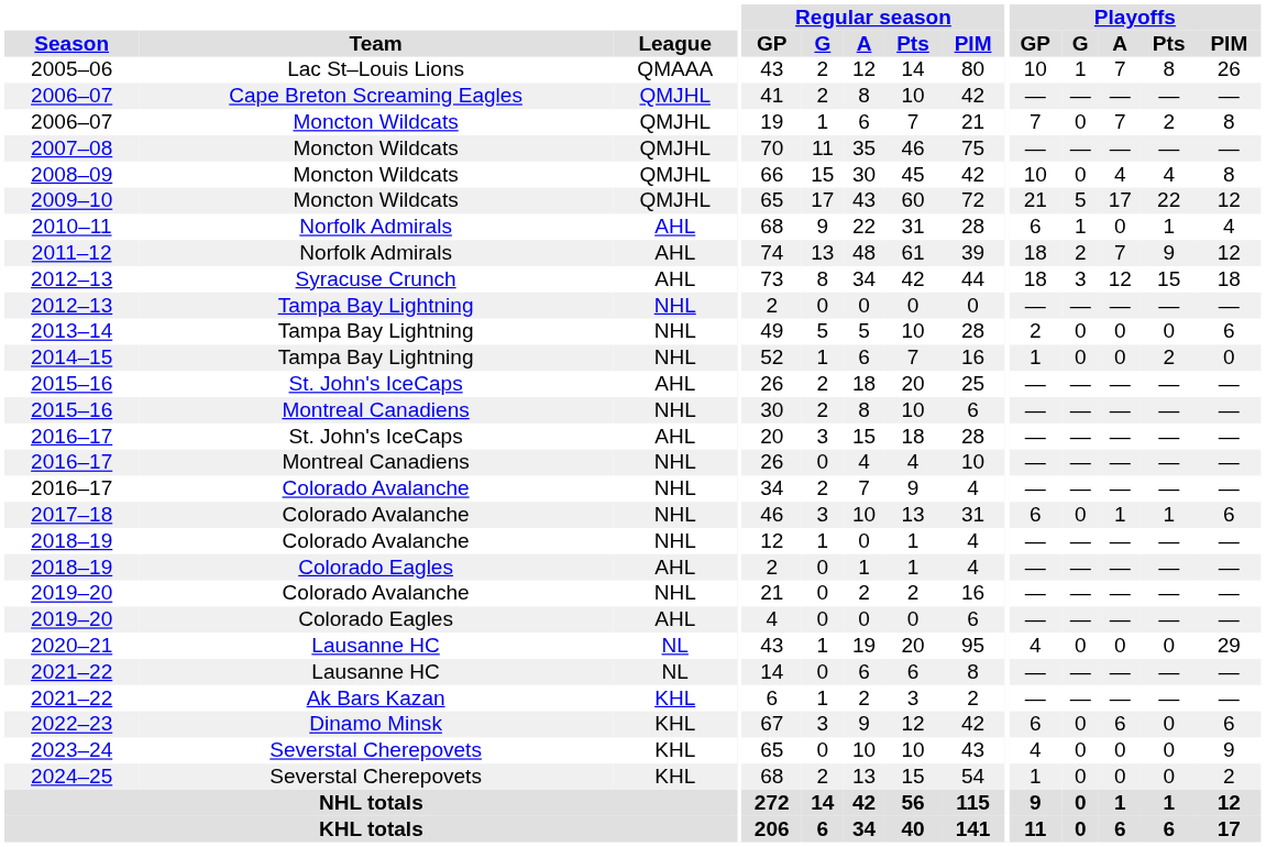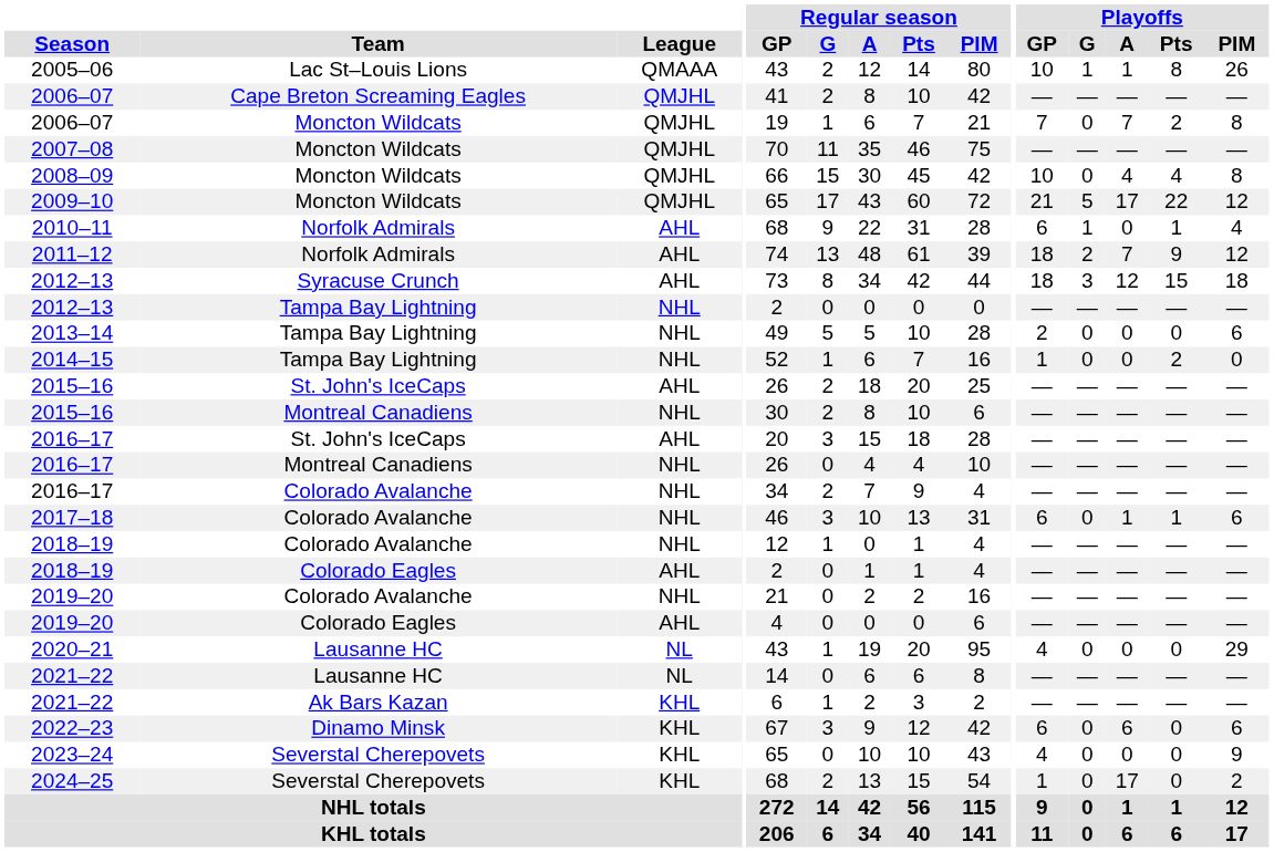 <table border="0" cellpadding="1" cellspacing="0" style="text-align:center; width:60em">
 <tr bgcolor="#e0e0e0">
 <th colspan="3" bgcolor="#ffffff"></th>
 <th rowspan="99" bgcolor="#ffffff"></th>
 <th colspan="5"><a href='#'>Regular season</a></th>
 <th rowspan="99" bgcolor="#ffffff"></th>
 <th colspan="5"><a href='#'>Playoffs</a></th>
 </tr>
 <tr bgcolor="#e0e0e0">
 <th><a href='#'>Season</a></th>
 <th>Team</th>
 <th>League</th>
 <th>GP</th>
 <th><a href='#'>G</a></th>
 <th><a href='#'>A</a></th>
 <th><a href='#'>Pts</a></th>
 <th><a href='#'>PIM</a></th>
 <th>GP</th>
 <th>G</th>
 <th>A</th>
 <th>Pts</th>
 <th>PIM</th>
 </tr>
 <tr>
 <td>2005–06</td>
 <td>Lac St–Louis Lions</td>
 <td>QMAAA</td>
 <td>43</td>
 <td>2</td>
 <td>12</td>
 <td>14</td>
 <td>80</td>
 <td>10</td>
 <td>1</td>
-<td>7</td>
+<td>1</td>
 <td>8</td>
 <td>26</td>
 </tr>
 <tr bgcolor="#f0f0f0">
 <td><a href='#'>2006–07</a></td>
 <td><a href='#'>Cape Breton Screaming Eagles</a></td>
 <td><a href='#'>QMJHL</a></td>
 <td>41</td>
 <td>2</td>
 <td>8</td>
 <td>10</td>
 <td>42</td>
 <td>—</td>
 <td>—</td>
 <td>—</td>
 <td>—</td>
 <td>—</td>
 </tr>
 <tr>
 <td>2006–07</td>
 <td><a href='#'>Moncton Wildcats</a></td>
 <td>QMJHL</td>
 <td>19</td>
 <td>1</td>
 <td>6</td>
 <td>7</td>
 <td>21</td>
 <td>7</td>
 <td>0</td>
 <td>7</td>
 <td>2</td>
 <td>8</td>
 </tr>
 <tr bgcolor="#f0f0f0">
 <td><a href='#'>2007–08</a></td>
 <td>Moncton Wildcats</td>
 <td>QMJHL</td>
 <td>70</td>
 <td>11</td>
 <td>35</td>
 <td>46</td>
 <td>75</td>
 <td>—</td>
 <td>—</td>
 <td>—</td>
 <td>—</td>
 <td>—</td>
 </tr>
 <tr>
 <td><a href='#'>2008–09</a></td>
 <td>Moncton Wildcats</td>
 <td>QMJHL</td>
 <td>66</td>
 <td>15</td>
 <td>30</td>
 <td>45</td>
 <td>42</td>
 <td>10</td>
 <td>0</td>
 <td>4</td>
 <td>4</td>
 <td>8</td>
 </tr>
 <tr bgcolor="#f0f0f0">
 <td><a href='#'>2009–10</a></td>
 <td>Moncton Wildcats</td>
 <td>QMJHL</td>
 <td>65</td>
 <td>17</td>
 <td>43</td>
 <td>60</td>
 <td>72</td>
 <td>21</td>
 <td>5</td>
 <td>17</td>
 <td>22</td>
 <td>12</td>
 </tr>
 <tr>
 <td><a href='#'>2010–11</a></td>
 <td><a href='#'>Norfolk Admirals</a></td>
 <td><a href='#'>AHL</a></td>
 <td>68</td>
 <td>9</td>
 <td>22</td>
 <td>31</td>
 <td>28</td>
 <td>6</td>
 <td>1</td>
 <td>0</td>
 <td>1</td>
 <td>4</td>
 </tr>
 <tr bgcolor="#f0f0f0">
 <td><a href='#'>2011–12</a></td>
 <td>Norfolk Admirals</td>
 <td>AHL</td>
 <td>74</td>
 <td>13</td>
 <td>48</td>
 <td>61</td>
 <td>39</td>
 <td>18</td>
 <td>2</td>
 <td>7</td>
 <td>9</td>
 <td>12</td>
 </tr>
 <tr>
 <td><a href='#'>2012–13</a></td>
 <td><a href='#'>Syracuse Crunch</a></td>
 <td>AHL</td>
 <td>73</td>
 <td>8</td>
 <td>34</td>
 <td>42</td>
 <td>44</td>
 <td>18</td>
 <td>3</td>
 <td>12</td>
 <td>15</td>
 <td>18</td>
 </tr>
 <tr bgcolor="#f0f0f0">
 <td><a href='#'>2012–13</a></td>
 <td><a href='#'>Tampa Bay Lightning</a></td>
 <td><a href='#'>NHL</a></td>
 <td>2</td>
 <td>0</td>
 <td>0</td>
 <td>0</td>
 <td>0</td>
 <td>—</td>
 <td>—</td>
 <td>—</td>
 <td>—</td>
 <td>—</td>
 </tr>
 <tr>
 <td><a href='#'>2013–14</a></td>
 <td>Tampa Bay Lightning</td>
 <td>NHL</td>
 <td>49</td>
 <td>5</td>
 <td>5</td>
 <td>10</td>
 <td>28</td>
 <td>2</td>
 <td>0</td>
 <td>0</td>
 <td>0</td>
 <td>6</td>
 </tr>
 <tr bgcolor="#f0f0f0">
 <td><a href='#'>2014–15</a></td>
 <td>Tampa Bay Lightning</td>
 <td>NHL</td>
 <td>52</td>
 <td>1</td>
 <td>6</td>
 <td>7</td>
 <td>16</td>
 <td>1</td>
 <td>0</td>
 <td>0</td>
 <td>2</td>
 <td>0</td>
 </tr>
 <tr>
 <td><a href='#'>2015–16</a></td>
 <td><a href='#'>St. John's IceCaps</a></td>
 <td>AHL</td>
 <td>26</td>
 <td>2</td>
 <td>18</td>
 <td>20</td>
 <td>25</td>
 <td>—</td>
 <td>—</td>
 <td>—</td>
 <td>—</td>
 <td>—</td>
 </tr>
 <tr bgcolor="#f0f0f0">
 <td><a href='#'>2015–16</a></td>
 <td><a href='#'>Montreal Canadiens</a></td>
 <td>NHL</td>
 <td>30</td>
 <td>2</td>
 <td>8</td>
 <td>10</td>
 <td>6</td>
 <td>—</td>
 <td>—</td>
 <td>—</td>
 <td>—</td>
 <td>—</td>
 </tr>
 <tr>
 <td><a href='#'>2016–17</a></td>
 <td>St. John's IceCaps</td>
 <td>AHL</td>
 <td>20</td>
 <td>3</td>
 <td>15</td>
 <td>18</td>
 <td>28</td>
 <td>—</td>
 <td>—</td>
 <td>—</td>
 <td>—</td>
 <td>—</td>
 </tr>
 <tr bgcolor="#f0f0f0">
 <td><a href='#'>2016–17</a></td>
 <td>Montreal Canadiens</td>
 <td>NHL</td>
 <td>26</td>
 <td>0</td>
 <td>4</td>
 <td>4</td>
 <td>10</td>
 <td>—</td>
 <td>—</td>
 <td>—</td>
 <td>—</td>
 <td>—</td>
 </tr>
 <tr>
 <td>2016–17</td>
 <td><a href='#'>Colorado Avalanche</a></td>
 <td>NHL</td>
 <td>34</td>
 <td>2</td>
 <td>7</td>
 <td>9</td>
 <td>4</td>
 <td>—</td>
 <td>—</td>
 <td>—</td>
 <td>—</td>
 <td>—</td>
 </tr>
 <tr bgcolor="#f0f0f0">
 <td><a href='#'>2017–18</a></td>
 <td>Colorado Avalanche</td>
 <td>NHL</td>
 <td>46</td>
 <td>3</td>
 <td>10</td>
 <td>13</td>
 <td>31</td>
 <td>6</td>
 <td>0</td>
 <td>1</td>
 <td>1</td>
 <td>6</td>
 </tr>
 <tr>
 <td><a href='#'>2018–19</a></td>
 <td>Colorado Avalanche</td>
 <td>NHL</td>
 <td>12</td>
 <td>1</td>
 <td>0</td>
 <td>1</td>
 <td>4</td>
 <td>—</td>
 <td>—</td>
 <td>—</td>
 <td>—</td>
 <td>—</td>
 </tr>
 <tr bgcolor="#f0f0f0">
 <td><a href='#'>2018–19</a></td>
 <td><a href='#'>Colorado Eagles</a></td>
 <td>AHL</td>
 <td>2</td>
 <td>0</td>
 <td>1</td>
 <td>1</td>
 <td>4</td>
 <td>—</td>
 <td>—</td>
 <td>—</td>
 <td>—</td>
 <td>—</td>
 </tr>
 <tr>
 <td><a href='#'>2019–20</a></td>
 <td>Colorado Avalanche</td>
 <td>NHL</td>
 <td>21</td>
 <td>0</td>
 <td>2</td>
 <td>2</td>
 <td>16</td>
 <td>—</td>
 <td>—</td>
 <td>—</td>
 <td>—</td>
 <td>—</td>
 </tr>
 <tr bgcolor="#f0f0f0">
 <td><a href='#'>2019–20</a></td>
 <td>Colorado Eagles</td>
 <td>AHL</td>
 <td>4</td>
 <td>0</td>
 <td>0</td>
 <td>0</td>
 <td>6</td>
 <td>—</td>
 <td>—</td>
 <td>—</td>
 <td>—</td>
 <td>—</td>
 </tr>
 <tr>
 <td><a href='#'>2020–21</a></td>
 <td><a href='#'>Lausanne HC</a></td>
 <td><a href='#'>NL</a></td>
 <td>43</td>
 <td>1</td>
 <td>19</td>
 <td>20</td>
 <td>95</td>
 <td>4</td>
 <td>0</td>
 <td>0</td>
 <td>0</td>
 <td>29</td>
 </tr>
 <tr bgcolor="#f0f0f0">
 <td><a href='#'>2021–22</a></td>
 <td>Lausanne HC</td>
 <td>NL</td>
 <td>14</td>
 <td>0</td>
 <td>6</td>
 <td>6</td>
 <td>8</td>
 <td>—</td>
 <td>—</td>
 <td>—</td>
 <td>—</td>
 <td>—</td>
 </tr>
 <tr>
 <td><a href='#'>2021–22</a></td>
 <td><a href='#'>Ak Bars Kazan</a></td>
 <td><a href='#'>KHL</a></td>
 <td>6</td>
 <td>1</td>
 <td>2</td>
 <td>3</td>
 <td>2</td>
 <td>—</td>
 <td>—</td>
 <td>—</td>
 <td>—</td>
 <td>—</td>
 </tr>
 <tr bgcolor="#f0f0f0">
 <td><a href='#'>2022–23</a></td>
 <td><a href='#'>Dinamo Minsk</a></td>
 <td>KHL</td>
 <td>67</td>
 <td>3</td>
 <td>9</td>
 <td>12</td>
 <td>42</td>
 <td>6</td>
 <td>0</td>
 <td>6</td>
 <td>0</td>
 <td>6</td>
 </tr>
 <tr>
 <td><a href='#'>2023–24</a></td>
 <td><a href='#'>Severstal Cherepovets</a></td>
 <td>KHL</td>
 <td>65</td>
 <td>0</td>
 <td>10</td>
 <td>10</td>
 <td>43</td>
 <td>4</td>
 <td>0</td>
 <td>0</td>
 <td>0</td>
 <td>9</td>
 </tr>
 <tr bgcolor="#f0f0f0">
 <td><a href='#'>2024–25</a></td>
 <td>Severstal Cherepovets</td>
 <td>KHL</td>
 <td>68</td>
 <td>2</td>
 <td>13</td>
 <td>15</td>
 <td>54</td>
 <td>1</td>
 <td>0</td>
-<td>0</td>
+<td>17</td>
 <td>0</td>
 <td>2</td>
 </tr>
 <tr bgcolor="#e0e0e0">
 <th colspan="3">NHL totals</th>
 <th>272</th>
 <th>14</th>
 <th>42</th>
 <th>56</th>
 <th>115</th>
 <th>9</th>
 <th>0</th>
 <th>1</th>
 <th>1</th>
 <th>12</th>
 </tr>
 <tr bgcolor="#e0e0e0">
 <th colspan="3">KHL totals</th>
 <th>206</th>
 <th>6</th>
 <th>34</th>
 <th>40</th>
 <th>141</th>
 <th>11</th>
 <th>0</th>
 <th>6</th>
 <th>6</th>
 <th>17</th>
 </tr>
 </table>
